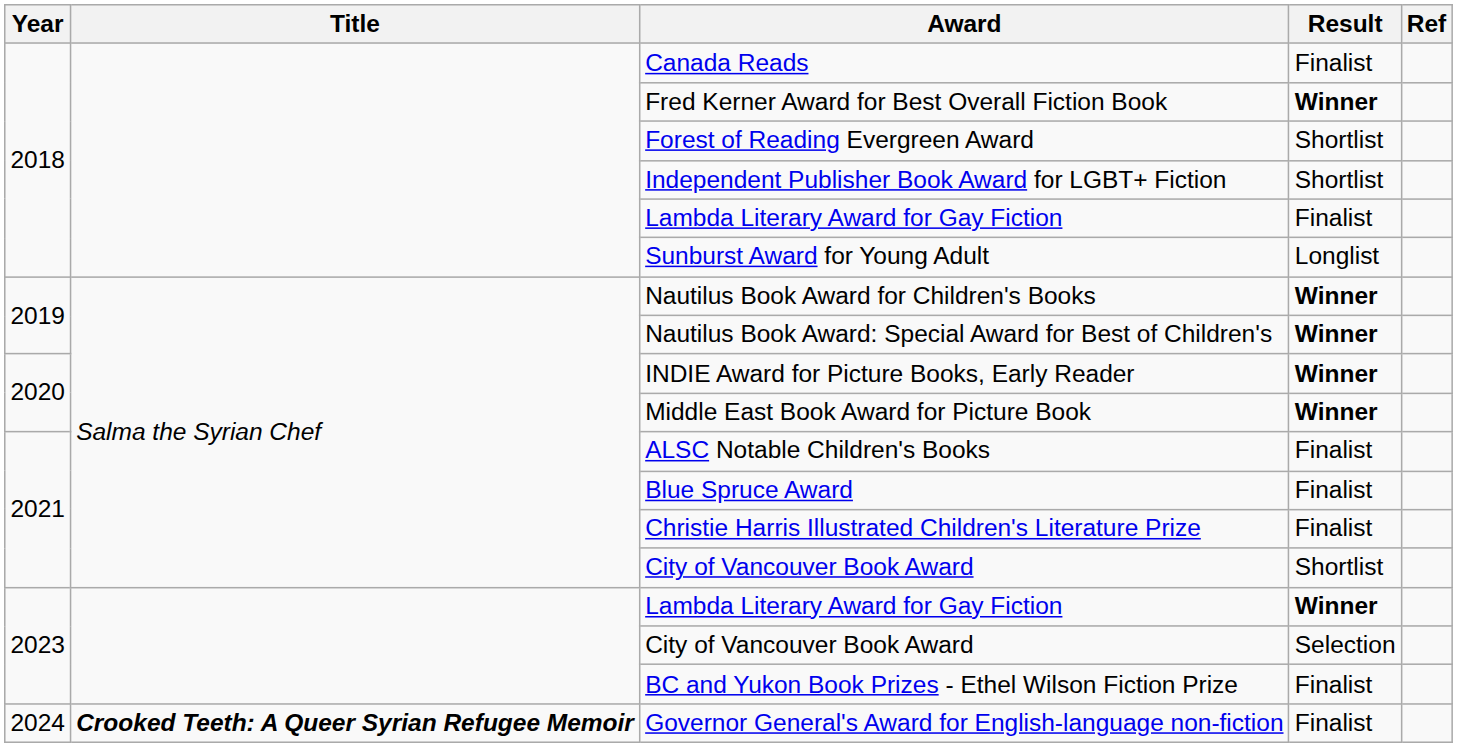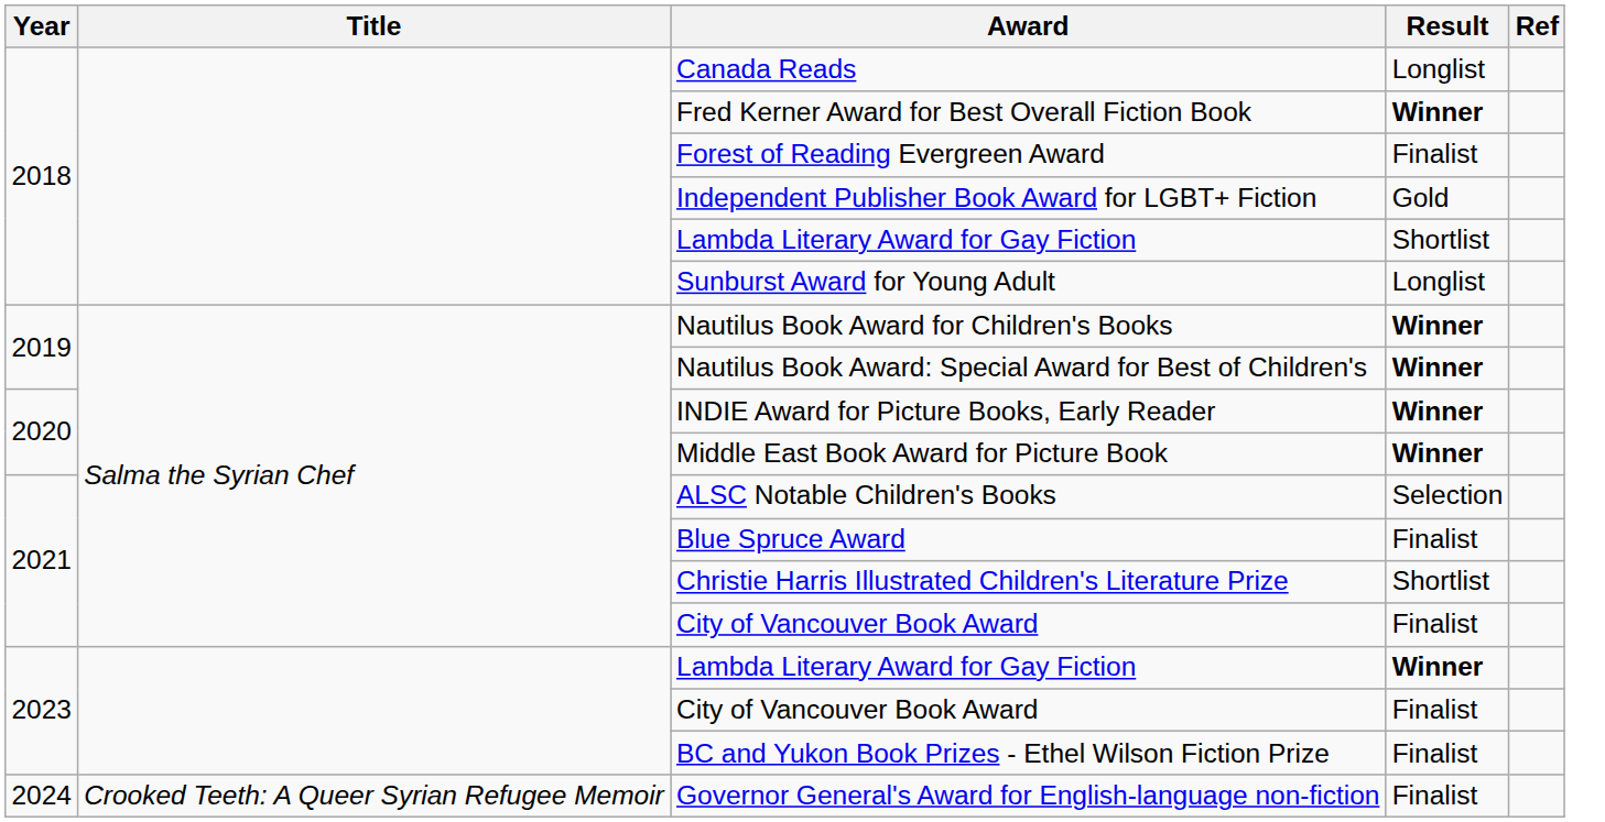 <table class="wikitable sortable mw-collapsible">
 <tr>
 <th>Year</th>
 <th>Title</th>
 <th>Award</th>
 <th>Result</th>
 <th>Ref</th>
 </tr>
 <tr>
 <td rowspan="6">2018</td>
 <td rowspan="6"></td>
 <td><a href='#'>Canada Reads</a></td>
-<td>Finalist</td>
+<td>Longlist</td>
 <td></td>
 </tr>
 <tr>
 <td>Fred Kerner Award for Best Overall Fiction Book</td>
 <td><strong>Winner</strong></td>
 <td></td>
 </tr>
 <tr>
 <td><a href='#'>Forest of Reading</a> Evergreen Award</td>
-<td>Shortlist</td>
+<td>Finalist</td>
 <td></td>
 </tr>
 <tr>
 <td><a href='#'>Independent Publisher Book Award</a> for LGBT+ Fiction</td>
-<td>Shortlist</td>
+<td>Gold</td>
 <td></td>
 </tr>
 <tr>
 <td><a href='#'>Lambda Literary Award for Gay Fiction</a></td>
-<td>Finalist</td>
+<td>Shortlist</td>
 <td></td>
 </tr>
 <tr>
 <td><a href='#'>Sunburst Award</a> for Young Adult</td>
 <td>Longlist</td>
 <td></td>
 </tr>
 <tr>
 <td rowspan="2">2019</td>
 <td rowspan="8"><em>Salma the Syrian Chef</em></td>
 <td>Nautilus Book Award for Children's Books</td>
 <td><strong>Winner</strong></td>
 <td></td>
 </tr>
 <tr>
 <td>Nautilus Book Award: Special Award for Best of Children's</td>
 <td><strong>Winner</strong></td>
 <td></td>
 </tr>
 <tr>
 <td rowspan="2">2020</td>
 <td>INDIE Award for Picture Books, Early Reader</td>
 <td><strong>Winner</strong></td>
 <td></td>
 </tr>
 <tr>
 <td>Middle East Book Award for Picture Book</td>
 <td><strong>Winner</strong></td>
 <td></td>
 </tr>
 <tr>
 <td rowspan="4">2021</td>
 <td><a href='#'>ALSC</a> Notable Children's Books</td>
-<td>Finalist</td>
+<td>Selection</td>
 <td></td>
 </tr>
 <tr>
 <td><a href='#'>Blue Spruce Award</a></td>
 <td>Finalist</td>
 <td></td>
 </tr>
 <tr>
 <td><a href='#'>Christie Harris Illustrated Children's Literature Prize</a></td>
-<td>Finalist</td>
+<td>Shortlist</td>
 <td></td>
 </tr>
 <tr>
 <td><a href='#'>City of Vancouver Book Award</a></td>
-<td>Shortlist</td>
+<td>Finalist</td>
 <td></td>
 </tr>
 <tr>
 <td rowspan="3">2023</td>
 <td rowspan="3"></td>
 <td><a href='#'>Lambda Literary Award for Gay Fiction</a></td>
 <td><strong>Winner</strong></td>
 <td></td>
 </tr>
 <tr>
 <td>City of Vancouver Book Award</td>
-<td>Selection</td>
+<td>Finalist</td>
 <td></td>
 </tr>
 <tr>
 <td><a href='#'>BC and Yukon Book Prizes</a> - Ethel Wilson Fiction Prize</td>
 <td>Finalist</td>
 <td></td>
 </tr>
 <tr>
 <td>2024</td>
-<td><strong><em>Crooked Teeth: A Queer Syrian Refugee Memoir</em></strong></td>
+<td><em>Crooked Teeth: A Queer Syrian Refugee Memoir</em></td>
 <td><a href='#'>Governor General's Award for English-language non-fiction</a></td>
 <td>Finalist</td>
 <td></td>
 </tr>
 </table>
